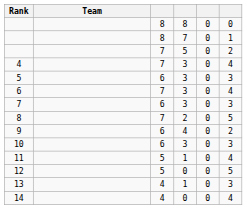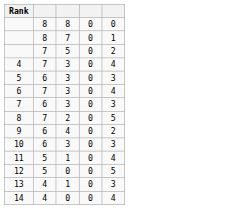 <table class="wikitable" style="text-align: center;">
 <tr>
 <th width=40>Rank</th>
-<th width=180>Team</th>
 <th width=30></th>
 <th width=30></th>
 <th width=30></th>
 <th width=30></th>
 </tr>
 <tr>
 <td></td>
-<td align=left></td>
 <td>8</td>
 <td>8</td>
 <td>0</td>
 <td>0</td>
 </tr>
 <tr>
 <td></td>
-<td align=left></td>
 <td>8</td>
 <td>7</td>
 <td>0</td>
 <td>1</td>
 </tr>
 <tr>
 <td></td>
-<td align=left></td>
 <td>7</td>
 <td>5</td>
 <td>0</td>
 <td>2</td>
 </tr>
 <tr>
 <td>4</td>
-<td align=left></td>
 <td>7</td>
 <td>3</td>
 <td>0</td>
 <td>4</td>
 </tr>
 <tr>
 <td>5</td>
-<td align=left></td>
 <td>6</td>
 <td>3</td>
 <td>0</td>
 <td>3</td>
 </tr>
 <tr>
 <td>6</td>
-<td align=left></td>
 <td>7</td>
 <td>3</td>
 <td>0</td>
 <td>4</td>
 </tr>
 <tr>
 <td>7</td>
-<td align=left></td>
 <td>6</td>
 <td>3</td>
 <td>0</td>
 <td>3</td>
 </tr>
 <tr>
 <td>8</td>
-<td align=left></td>
 <td>7</td>
 <td>2</td>
 <td>0</td>
 <td>5</td>
 </tr>
 <tr>
 <td>9</td>
-<td align=left></td>
 <td>6</td>
 <td>4</td>
 <td>0</td>
 <td>2</td>
 </tr>
 <tr>
 <td>10</td>
-<td align=left></td>
 <td>6</td>
 <td>3</td>
 <td>0</td>
 <td>3</td>
 </tr>
 <tr>
 <td>11</td>
-<td align=left></td>
 <td>5</td>
 <td>1</td>
 <td>0</td>
 <td>4</td>
 </tr>
 <tr>
 <td>12</td>
-<td align=left></td>
 <td>5</td>
 <td>0</td>
 <td>0</td>
 <td>5</td>
 </tr>
 <tr>
 <td>13</td>
-<td align=left></td>
 <td>4</td>
 <td>1</td>
 <td>0</td>
 <td>3</td>
 </tr>
 <tr>
 <td>14</td>
-<td align=left></td>
 <td>4</td>
 <td>0</td>
 <td>0</td>
 <td>4</td>
 </tr>
 </table>
